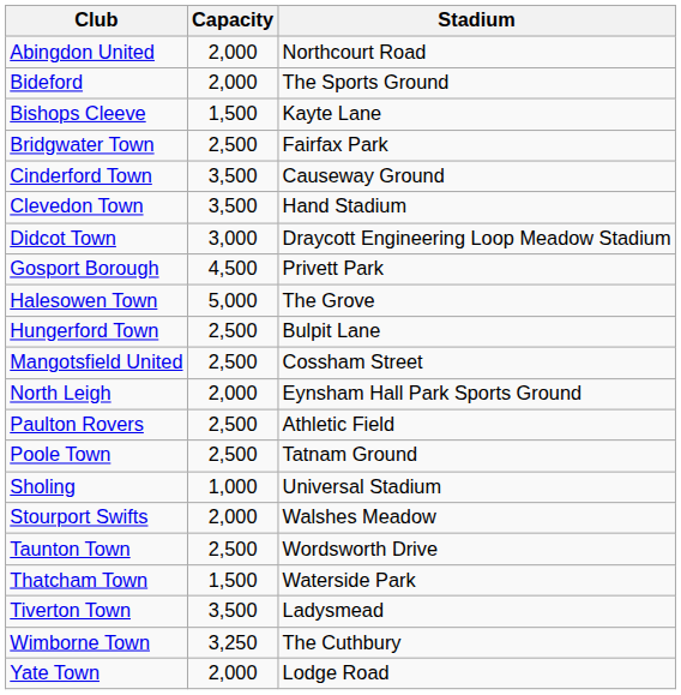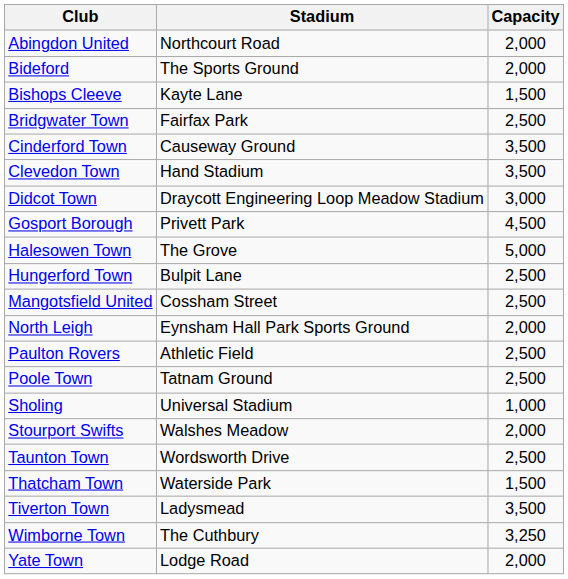 <table class="wikitable sortable">
 <tr>
 <th>Club</th>
+<th>Stadium</th>
 <th>Capacity</th>
-<th>Stadium</th>
 </tr>
 <tr>
 <td><a href='#'>Abingdon United</a></td>
+<td>Northcourt Road</td>
 <td align="center">2,000</td>
-<td>Northcourt Road</td>
 </tr>
 <tr>
 <td><a href='#'>Bideford</a></td>
+<td>The Sports Ground</td>
 <td align="center">2,000</td>
-<td>The Sports Ground</td>
 </tr>
 <tr>
 <td><a href='#'>Bishops Cleeve</a></td>
+<td>Kayte Lane</td>
 <td align="center">1,500</td>
-<td>Kayte Lane</td>
 </tr>
 <tr>
 <td><a href='#'>Bridgwater Town</a></td>
+<td>Fairfax Park</td>
 <td align="center">2,500</td>
-<td>Fairfax Park</td>
 </tr>
 <tr>
 <td><a href='#'>Cinderford Town</a></td>
+<td>Causeway Ground</td>
 <td align="center">3,500</td>
-<td>Causeway Ground</td>
 </tr>
 <tr>
 <td><a href='#'>Clevedon Town</a></td>
+<td>Hand Stadium</td>
 <td align="center">3,500</td>
-<td>Hand Stadium</td>
 </tr>
 <tr>
 <td><a href='#'>Didcot Town</a></td>
+<td>Draycott Engineering Loop Meadow Stadium</td>
 <td align="center">3,000</td>
-<td>Draycott Engineering Loop Meadow Stadium</td>
 </tr>
 <tr>
 <td><a href='#'>Gosport Borough</a></td>
+<td>Privett Park</td>
 <td align="center">4,500</td>
-<td>Privett Park</td>
 </tr>
 <tr>
 <td><a href='#'>Halesowen Town</a></td>
+<td>The Grove</td>
 <td align="center">5,000</td>
-<td>The Grove</td>
 </tr>
 <tr>
 <td><a href='#'>Hungerford Town</a></td>
+<td>Bulpit Lane</td>
 <td align="center">2,500</td>
-<td>Bulpit Lane</td>
 </tr>
 <tr>
 <td><a href='#'>Mangotsfield United</a></td>
+<td>Cossham Street</td>
 <td align="center">2,500</td>
-<td>Cossham Street</td>
 </tr>
 <tr>
 <td><a href='#'>North Leigh</a></td>
+<td>Eynsham Hall Park Sports Ground</td>
 <td align="center">2,000</td>
-<td>Eynsham Hall Park Sports Ground</td>
 </tr>
 <tr>
 <td><a href='#'>Paulton Rovers</a></td>
+<td>Athletic Field</td>
 <td align="center">2,500</td>
-<td>Athletic Field</td>
 </tr>
 <tr>
 <td><a href='#'>Poole Town</a></td>
+<td>Tatnam Ground</td>
 <td align="center">2,500</td>
-<td>Tatnam Ground</td>
 </tr>
 <tr>
 <td><a href='#'>Sholing</a></td>
+<td>Universal Stadium</td>
 <td align="center">1,000</td>
-<td>Universal Stadium</td>
 </tr>
 <tr>
 <td><a href='#'>Stourport Swifts</a></td>
+<td>Walshes Meadow</td>
 <td align="center">2,000</td>
-<td>Walshes Meadow</td>
 </tr>
 <tr>
 <td><a href='#'>Taunton Town</a></td>
+<td>Wordsworth Drive</td>
 <td align="center">2,500</td>
-<td>Wordsworth Drive</td>
 </tr>
 <tr>
 <td><a href='#'>Thatcham Town</a></td>
+<td>Waterside Park</td>
 <td align="center">1,500</td>
-<td>Waterside Park</td>
 </tr>
 <tr>
 <td><a href='#'>Tiverton Town</a></td>
+<td>Ladysmead</td>
 <td align="center">3,500</td>
-<td>Ladysmead</td>
 </tr>
 <tr>
 <td><a href='#'>Wimborne Town</a></td>
+<td>The Cuthbury</td>
 <td align="center">3,250</td>
-<td>The Cuthbury</td>
 </tr>
 <tr>
 <td><a href='#'>Yate Town</a></td>
+<td>Lodge Road</td>
 <td align="center">2,000</td>
-<td>Lodge Road</td>
 </tr>
 </table>
